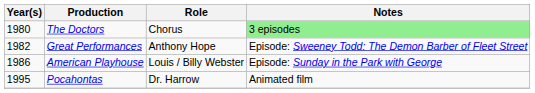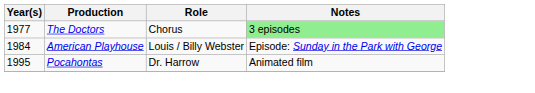 <table class="wikitable">
 <tr>
 <th>Year(s)</th>
 <th>Production</th>
 <th>Role</th>
 <th>Notes</th>
 </tr>
 <tr>
-<td>1980</td>
+<td>1977</td>
 <td><em><a href='#'>The Doctors</a></em></td>
 <td>Chorus</td>
 <td style="background: lightgreen;">3 episodes</td>
 </tr>
 <tr>
-<td>1982</td>
-<td><em><a href='#'>Great Performances</a></em></td>
-<td>Anthony Hope</td>
-<td>Episode: <em><a href='#'>Sweeney Todd: The Demon Barber of Fleet Street</a></em></td>
-</tr>
-<tr>
-<td>1986</td>
+<td>1984</td>
 <td><em><a href='#'>American Playhouse</a></em></td>
 <td>Louis / Billy Webster</td>
 <td>Episode: <em><a href='#'>Sunday in the Park with George</a></em></td>
 </tr>
 <tr>
 <td>1995</td>
 <td><em><a href='#'>Pocahontas</a></em></td>
 <td>Dr. Harrow</td>
 <td>Animated film</td>
 </tr>
 <tr>
 </tr>
 </table>
